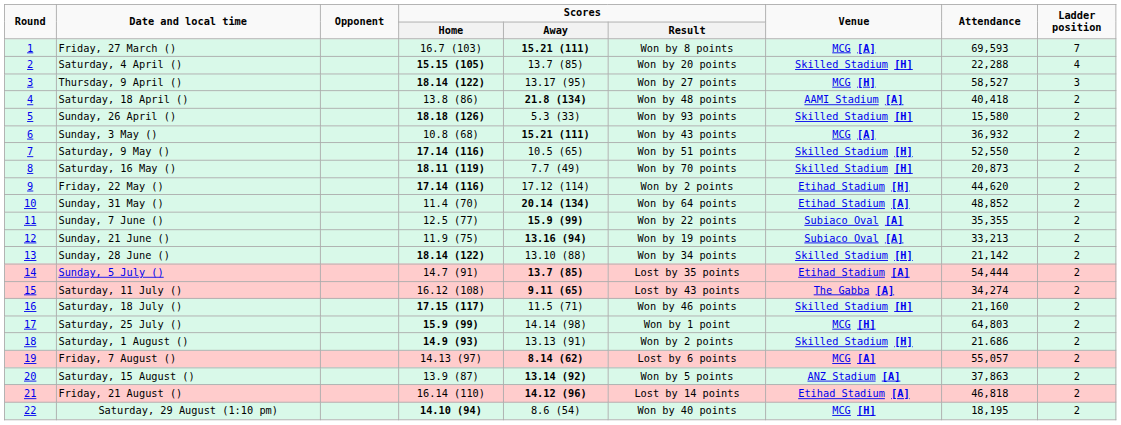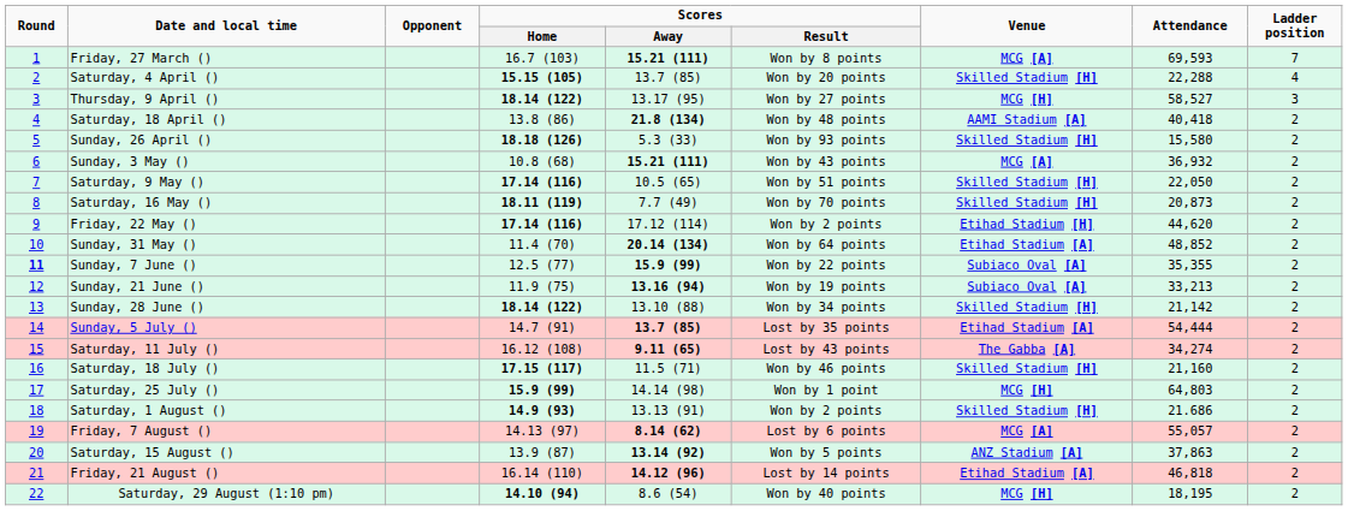 <table class="wikitable" style="font-size:90%; text-align:center; width: 100%; margin-left: auto; margin-right: auto;">
 <tr>
 <td rowspan=2><strong>Round</strong></td>
 <td rowspan=2><strong>Date and local time</strong></td>
 <td rowspan=2><strong>Opponent</strong></td>
 <td colspan=3><strong>Scores</strong> </td>
 <td rowspan=2><strong>Venue</strong></td>
 <td rowspan=2><strong>Attendance</strong></td>
 <td rowspan=2><strong>Ladder<br>position</strong></td>
 </tr>
 <tr>
 <th>Home</th>
 <th>Away</th>
 <th>Result</th>
 </tr>
 <tr style="background:#d9f9e9;">
 <td><a href='#'>1</a></td>
 <td align=left>Friday, 27 March ()</td>
 <td align=left></td>
 <td>16.7 (103)</td>
 <td><strong>15.21 (111)</strong></td>
 <td>Won by 8 points</td>
 <td><a href='#'>MCG</a> <a href='#'><strong>[A]</strong></a></td>
 <td>69,593</td>
 <td>7</td>
 </tr>
 <tr style="background:#d9f9e9;">
 <td><a href='#'>2</a></td>
 <td align=left>Saturday, 4 April ()</td>
 <td align=left></td>
 <td><strong>15.15 (105)</strong></td>
 <td>13.7 (85)</td>
 <td>Won by 20 points</td>
 <td><a href='#'>Skilled Stadium</a> <a href='#'><strong>[H]</strong></a></td>
 <td>22,288</td>
 <td>4</td>
 </tr>
 <tr style="background:#d9f9e9;">
 <td><a href='#'>3</a></td>
 <td align=left>Thursday, 9 April ()</td>
 <td align=left></td>
 <td><strong>18.14 (122)</strong></td>
 <td>13.17 (95)</td>
 <td>Won by 27 points</td>
 <td><a href='#'>MCG</a> <a href='#'><strong>[H]</strong></a></td>
 <td>58,527</td>
 <td>3</td>
 </tr>
 <tr style="background:#d9f9e9;">
 <td><a href='#'>4</a></td>
 <td align=left>Saturday, 18 April ()</td>
 <td align=left></td>
 <td>13.8 (86)</td>
 <td><strong>21.8 (134)</strong></td>
 <td>Won by 48 points</td>
 <td><a href='#'>AAMI Stadium</a> <a href='#'><strong>[A]</strong></a></td>
 <td>40,418</td>
 <td>2</td>
 </tr>
 <tr style="background:#d9f9e9;">
 <td><a href='#'>5</a></td>
 <td align=left>Sunday, 26 April ()</td>
 <td align=left></td>
 <td><strong>18.18 (126)</strong></td>
 <td>5.3 (33)</td>
 <td>Won by 93 points</td>
 <td><a href='#'>Skilled Stadium</a> <a href='#'><strong>[H]</strong></a></td>
 <td>15,580</td>
 <td>2</td>
 </tr>
 <tr style="background:#d9f9e9;">
 <td><a href='#'>6</a></td>
 <td align=left>Sunday, 3 May ()</td>
 <td align=left></td>
 <td>10.8 (68)</td>
 <td><strong>15.21 (111)</strong></td>
 <td>Won by 43 points</td>
 <td><a href='#'>MCG</a> <a href='#'><strong>[A]</strong></a></td>
 <td>36,932</td>
 <td>2</td>
 </tr>
 <tr style="background:#d9f9e9;">
 <td><a href='#'>7</a></td>
 <td align=left>Saturday, 9 May ()</td>
 <td align=left></td>
 <td><strong>17.14 (116)</strong></td>
 <td>10.5 (65)</td>
 <td>Won by 51 points</td>
 <td><a href='#'>Skilled Stadium</a> <a href='#'><strong>[H]</strong></a></td>
-<td>52,550</td>
+<td>22,050</td>
 <td>2</td>
 </tr>
 <tr style="background:#d9f9e9;">
 <td><a href='#'>8</a></td>
 <td align=left>Saturday, 16 May ()</td>
 <td align=left></td>
 <td><strong>18.11 (119)</strong></td>
 <td>7.7 (49)</td>
 <td>Won by 70 points</td>
 <td><a href='#'>Skilled Stadium</a> <a href='#'><strong>[H]</strong></a></td>
 <td>20,873</td>
 <td>2</td>
 </tr>
 <tr style="background:#d9f9e9;">
 <td><a href='#'>9</a></td>
 <td align=left>Friday, 22 May ()</td>
 <td align=left></td>
 <td><strong>17.14 (116)</strong></td>
 <td>17.12 (114)</td>
 <td>Won by 2 points</td>
 <td><a href='#'>Etihad Stadium</a> <a href='#'><strong>[H]</strong></a></td>
 <td>44,620</td>
 <td>2</td>
 </tr>
 <tr style="background:#d9f9e9;">
 <td><a href='#'>10</a></td>
 <td align=left>Sunday, 31 May ()</td>
 <td align=left></td>
 <td>11.4 (70)</td>
 <td><strong>20.14 (134)</strong></td>
 <td>Won by 64 points</td>
 <td><a href='#'>Etihad Stadium</a> <a href='#'><strong>[A]</strong></a></td>
 <td>48,852</td>
 <td>2</td>
 </tr>
 <tr style="background:#d9f9e9;">
-<td><a href='#'>11</a></td>
+<td><strong><a href='#'>11</a></strong></td>
 <td align=left>Sunday, 7 June ()</td>
 <td align=left></td>
 <td>12.5 (77)</td>
 <td><strong>15.9 (99)</strong></td>
 <td>Won by 22 points</td>
 <td><a href='#'>Subiaco Oval</a> <a href='#'><strong>[A]</strong></a></td>
 <td>35,355</td>
 <td>2</td>
 </tr>
 <tr style="background:#d9f9e9;">
 <td><a href='#'>12</a></td>
 <td align=left>Sunday, 21 June ()</td>
 <td align=left></td>
 <td>11.9 (75)</td>
 <td><strong>13.16 (94)</strong></td>
 <td>Won by 19 points</td>
 <td><a href='#'>Subiaco Oval</a> <a href='#'><strong>[A]</strong></a></td>
 <td>33,213</td>
 <td>2</td>
 </tr>
 <tr style="background:#d9f9e9;">
 <td><a href='#'>13</a></td>
 <td align=left>Sunday, 28 June ()</td>
 <td align=left></td>
 <td><strong>18.14 (122)</strong></td>
 <td>13.10 (88)</td>
 <td>Won by 34 points</td>
 <td><a href='#'>Skilled Stadium</a> <a href='#'><strong>[H]</strong></a></td>
 <td>21,142</td>
 <td>2</td>
 </tr>
 <tr style="background:#fcc;">
 <td><a href='#'>14</a></td>
 <td align=left><a href='#'>Sunday, 5 July ()</a></td>
 <td align=left></td>
 <td>14.7 (91)</td>
 <td><strong>13.7 (85)</strong></td>
 <td>Lost by 35 points</td>
 <td><a href='#'>Etihad Stadium</a> <a href='#'><strong>[A]</strong></a></td>
 <td>54,444</td>
 <td>2</td>
 </tr>
 <tr style="background:#fcc;">
 <td><a href='#'>15</a></td>
 <td align=left>Saturday, 11 July ()</td>
 <td align=left></td>
 <td>16.12 (108)</td>
 <td><strong>9.11 (65)</strong></td>
 <td>Lost by 43 points</td>
 <td><a href='#'>The Gabba</a> <a href='#'><strong>[A]</strong></a></td>
 <td>34,274</td>
 <td>2</td>
 </tr>
 <tr style="background:#d9f9e9;">
 <td><a href='#'>16</a></td>
 <td align=left>Saturday, 18 July ()</td>
 <td align=left></td>
 <td><strong>17.15 (117)</strong></td>
 <td>11.5 (71)</td>
 <td>Won by 46 points</td>
 <td><a href='#'>Skilled Stadium</a> <a href='#'><strong>[H]</strong></a></td>
 <td>21,160</td>
 <td>2</td>
 </tr>
 <tr style="background:#d9f9e9;">
 <td><a href='#'>17</a></td>
 <td align=left>Saturday, 25 July ()</td>
 <td align=left></td>
 <td><strong>15.9 (99)</strong></td>
 <td>14.14 (98)</td>
 <td>Won by 1 point</td>
 <td><a href='#'>MCG</a> <a href='#'><strong>[H]</strong></a></td>
 <td>64,803</td>
 <td>2</td>
 </tr>
 <tr style="background:#d9f9e9;">
 <td><a href='#'>18</a></td>
 <td align=left>Saturday, 1 August ()</td>
 <td align=left></td>
 <td><strong>14.9 (93)</strong></td>
 <td>13.13 (91)</td>
 <td>Won by 2 points</td>
 <td><a href='#'>Skilled Stadium</a> <a href='#'><strong>[H]</strong></a></td>
 <td>21.686</td>
 <td>2</td>
 </tr>
 <tr style="background:#fcc;">
 <td><a href='#'>19</a></td>
 <td align=left>Friday, 7 August ()</td>
 <td align=left></td>
 <td>14.13 (97)</td>
 <td><strong>8.14 (62)</strong></td>
 <td>Lost by 6 points</td>
 <td><a href='#'>MCG</a> <a href='#'><strong>[A]</strong></a></td>
 <td>55,057</td>
 <td>2</td>
 </tr>
 <tr style="background:#d9f9e9;">
 <td><a href='#'>20</a></td>
 <td align=left>Saturday, 15 August ()</td>
 <td align=left></td>
 <td>13.9 (87)</td>
 <td><strong>13.14 (92)</strong></td>
 <td>Won by 5 points</td>
 <td><a href='#'>ANZ Stadium</a> <a href='#'><strong>[A]</strong></a></td>
 <td>37,863</td>
 <td>2</td>
 </tr>
 <tr style="background:#fcc;">
 <td><a href='#'>21</a></td>
 <td align=left>Friday, 21 August ()</td>
 <td align=left></td>
 <td>16.14 (110)</td>
 <td><strong>14.12 (96)</strong></td>
 <td>Lost by 14 points</td>
 <td><a href='#'>Etihad Stadium</a> <a href='#'><strong>[A]</strong></a></td>
 <td>46,818</td>
 <td>2</td>
 </tr>
 <tr style="background:#d9f9e9;">
 <td><a href='#'>22</a></td>
 <td>Saturday, 29 August (1:10 pm)</td>
 <td align=left></td>
 <td><strong>14.10 (94)</strong></td>
 <td>8.6 (54)</td>
 <td>Won by 40 points</td>
 <td><a href='#'>MCG</a> <a href='#'><strong>[H]</strong></a></td>
 <td>18,195</td>
 <td>2</td>
 </tr>
 </table>
